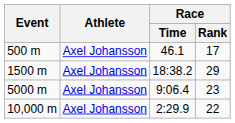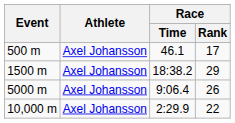 <table class="wikitable" border="1" style="font-size:90%">
 <tr>
 <th rowspan=2>Event</th>
 <th rowspan=2>Athlete</th>
 <th colspan=2>Race</th>
 </tr>
 <tr>
 <th>Time</th>
 <th>Rank</th>
 </tr>
 <tr>
 <td>500 m</td>
 <td><a href='#'>Axel Johansson</a></td>
 <td align=center>46.1</td>
 <td align=center>17</td>
 </tr>
 <tr>
 <td>1500 m</td>
 <td><a href='#'>Axel Johansson</a></td>
 <td align=center>18:38.2</td>
 <td align=center>29</td>
 </tr>
 <tr>
 <td>5000 m</td>
 <td><a href='#'>Axel Johansson</a></td>
 <td align=center>9:06.4</td>
-<td align=center>23</td>
+<td align=center>26</td>
 </tr>
 <tr>
 <td>10,000 m</td>
 <td><a href='#'>Axel Johansson</a></td>
 <td align=center>2:29.9</td>
 <td align=center>22</td>
 </tr>
 </table>
